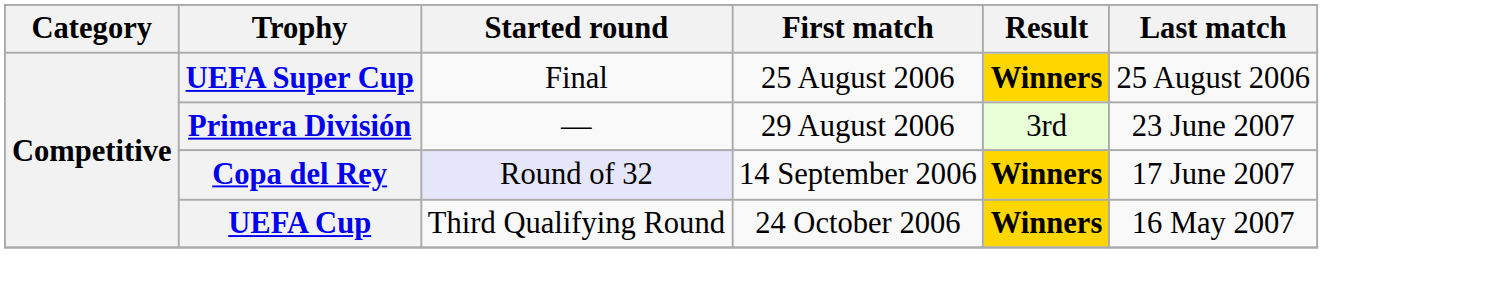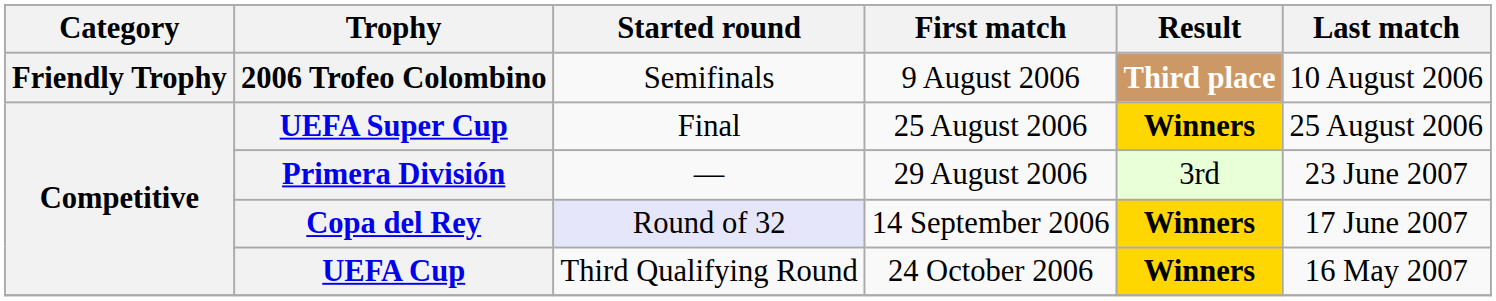 <table class="wikitable">
 <tr>
 <th>Category</th>
 <th>Trophy</th>
 <th>Started round</th>
 <th>First match</th>
 <th>Result</th>
 <th>Last match</th>
+</tr>
+<tr>
+<th>Friendly Trophy</th>
+<th>2006 Trofeo Colombino</th>
+<td align="center">Semifinals</td>
+<td align="center">9 August 2006</td>
+<td align="center" bgcolor="#cc9966" style="color:white"><strong>Third place</strong></td>
+<td align="center">10 August 2006</td>
 </tr>
 <tr>
 <th rowspan="4">Competitive</th>
 <th><a href='#'>UEFA Super Cup</a></th>
 <td align="center">Final</td>
 <td align="center">25 August 2006</td>
 <td align="center" bgcolor="gold"><strong>Winners</strong></td>
 <td align="center">25 August 2006</td>
 </tr>
 <tr>
 <th><a href='#'>Primera División</a></th>
 <td align="center">—</td>
 <td align="center">29 August 2006</td>
 <td align="center" bgcolor="#E8FFD8">3rd</td>
 <td align="center">23 June 2007</td>
 </tr>
 <tr>
 <th><a href='#'>Copa del Rey</a></th>
 <td align="center" style="background: lavender;">Round of 32</td>
 <td align="center">14 September 2006</td>
 <td align="center" bgcolor="gold"><strong>Winners</strong></td>
 <td align="center">17 June 2007</td>
 </tr>
 <tr>
 <th><a href='#'>UEFA Cup</a></th>
 <td align="center">Third Qualifying Round</td>
 <td align="center">24 October 2006</td>
 <td align="center" bgcolor="gold"><strong>Winners</strong></td>
 <td align="center">16 May 2007</td>
 </tr>
 <tr>
 </tr>
 </table>
